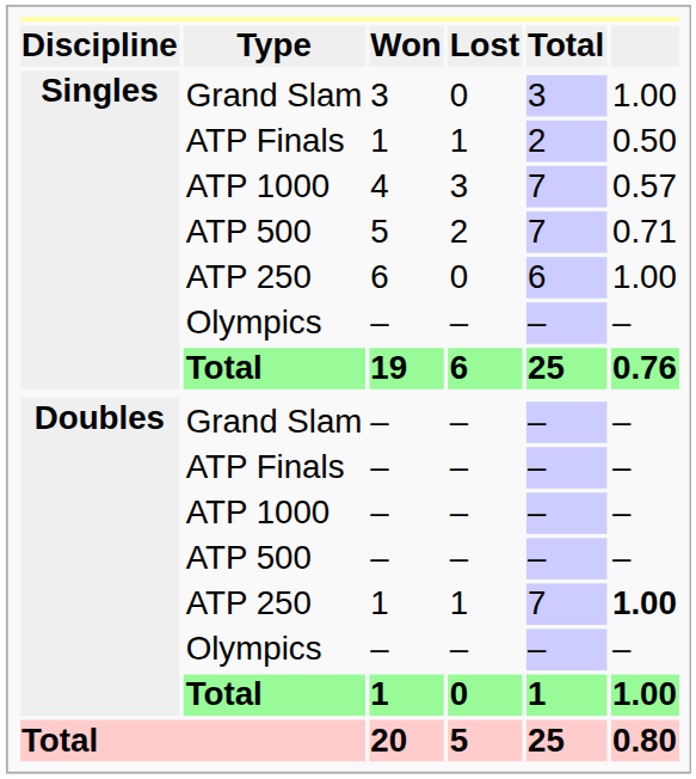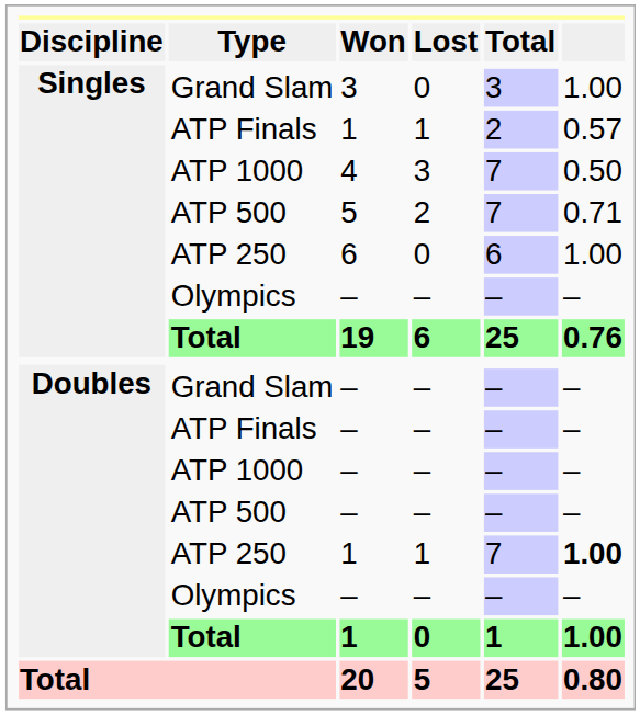 <table class="infobox vcard vevent nowrap">
 <tr bgcolor=FFFF99>
 <th colspan=6></th>
 </tr>
 <tr style=background:#efefef;font-weight:bold>
 <th>Discipline</th>
 <th>Type</th>
 <th>Won</th>
 <th>Lost</th>
 <th>Total</th>
 <th></th>
 </tr>
 <tr bgcolor=efefef>
 <th rowspan="8">Singles</th>
 </tr>
 <tr>
 <td>Grand Slam</td>
 <td>3</td>
 <td>0</td>
 <td style="background:#ccf;">3</td>
 <td>1.00</td>
 </tr>
 <tr>
 <td>ATP Finals</td>
 <td>1</td>
 <td>1</td>
 <td style="background:#ccf;">2</td>
-<td>0.50</td>
+<td>0.57</td>
 </tr>
 <tr>
 <td>ATP 1000</td>
 <td>4</td>
 <td>3</td>
 <td style="background:#ccf;">7</td>
-<td>0.57</td>
+<td>0.50</td>
 </tr>
 <tr>
 <td>ATP 500</td>
 <td>5</td>
 <td>2</td>
 <td style="background:#ccf;">7</td>
 <td>0.71</td>
 </tr>
 <tr>
 <td>ATP 250</td>
 <td>6</td>
 <td>0</td>
 <td style="background:#ccf;">6</td>
 <td>1.00</td>
 </tr>
 <tr>
 <td>Olympics</td>
 <td>–</td>
 <td>–</td>
 <td style="background:#ccf;">–</td>
 <td>–</td>
 </tr>
 <tr style=background:#98FB98;font-weight:bold>
 <td>Total</td>
 <td>19</td>
 <td>6</td>
 <td>25</td>
 <td>0.76</td>
 </tr>
 <tr>
 </tr>
 <tr bgcolor=efefef>
 <th rowspan="8">Doubles</th>
 </tr>
 <tr>
 <td>Grand Slam</td>
 <td>–</td>
 <td>–</td>
 <td style="background:#ccf;">–</td>
 <td>–</td>
 </tr>
 <tr>
 <td>ATP Finals</td>
 <td>–</td>
 <td>–</td>
 <td style="background:#ccf;">–</td>
 <td>–</td>
 </tr>
 <tr>
 <td>ATP 1000</td>
 <td>–</td>
 <td>–</td>
 <td style="background:#ccf;">–</td>
 <td>–</td>
 </tr>
 <tr>
 <td>ATP 500</td>
 <td>–</td>
 <td>–</td>
 <td style="background:#ccf;">–</td>
 <td>–</td>
 </tr>
 <tr>
 <td>ATP 250</td>
 <td>1</td>
 <td>1</td>
 <td style="background:#ccf;">7</td>
 <td><strong>1.00</strong></td>
 </tr>
 <tr>
 <td>Olympics</td>
 <td>–</td>
 <td>–</td>
 <td style="background:#ccf;">–</td>
 <td>–</td>
 </tr>
 <tr style=background:#98FB98;font-weight:bold>
 <td>Total</td>
 <td>1</td>
 <td>0</td>
 <td>1</td>
 <td>1.00</td>
 </tr>
 <tr style=background:#fcc;font-weight:bold>
 <td colspan="2">Total</td>
 <td>20</td>
 <td>5</td>
 <td>25</td>
 <td>0.80</td>
 </tr>
 </table>
